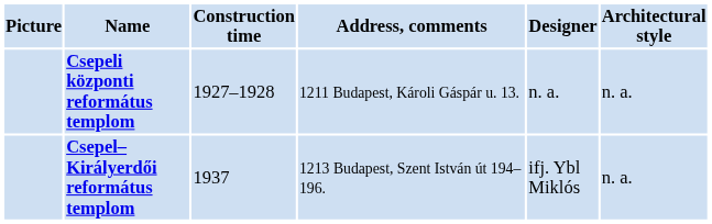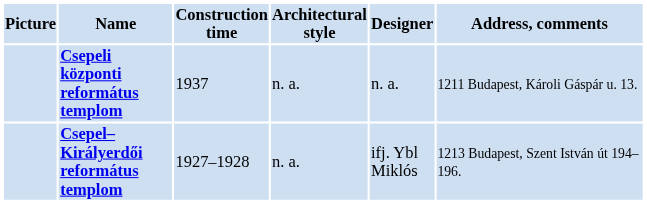 <table width="100%">
 <tr>
 <th bgcolor="#CEDFF2" width="8%">Picture</th>
 <th bgcolor="#CEDFF2" width="20%">Name</th>
 <th bgcolor="#CEDFF2" width="10%">Construction time</th>
+<th bgcolor="#CEDFF2" width="10%">Architectural style</th>
+<th bgcolor="#CEDFF2" width="10%">Designer</th>
 <th bgcolor="#CEDFF2" width="42%">Address, comments</th>
-<th bgcolor="#CEDFF2" width="10%">Designer</th>
-<th bgcolor="#CEDFF2" width="10%">Architectural style</th>
 </tr>
 <tr>
 <td bgcolor="#CEDFF2"></td>
 <td bgcolor="#CEDFF2"><strong><a href='#'>Csepeli központi református templom</a></strong></td>
-<td bgcolor="#CEDFF2">1927–1928</td>
-<td bgcolor="#CEDFF2"><small>1211 Budapest, Károli Gáspár u. 13. </small></td>
+<td bgcolor="#CEDFF2">1937</td>
 <td bgcolor="#CEDFF2">n. a.</td>
 <td bgcolor="#CEDFF2">n. a.</td>
+<td bgcolor="#CEDFF2"><small>1211 Budapest, Károli Gáspár u. 13. </small></td>
 </tr>
 <tr>
 <td bgcolor="#CEDFF2"></td>
 <td bgcolor="#CEDFF2"><strong><a href='#'>Csepel–Királyerdői református templom</a></strong></td>
-<td bgcolor="#CEDFF2">1937</td>
+<td bgcolor="#CEDFF2">1927–1928</td>
+<td bgcolor="#CEDFF2">n. a.</td>
+<td bgcolor="#CEDFF2">ifj. Ybl Miklós</td>
 <td bgcolor="#CEDFF2"><small>1213 Budapest, Szent István út 194–196. </small></td>
-<td bgcolor="#CEDFF2">ifj. Ybl Miklós</td>
-<td bgcolor="#CEDFF2">n. a.</td>
 </tr>
 </table>
